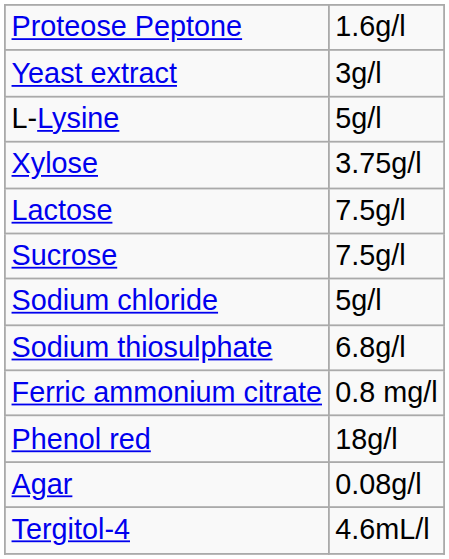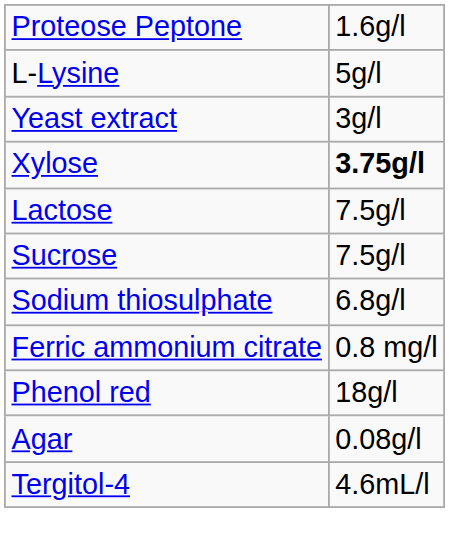 <table class="wikitable">
 <tr>
 <td><a href='#'>Proteose Peptone</a></td>
 <td>1.6g/l</td>
 </tr>
 <tr>
+<td>L-<a href='#'>Lysine</a></td>
+<td>5g/l</td>
+</tr>
+<tr>
 <td><a href='#'>Yeast extract</a></td>
 <td>3g/l</td>
 </tr>
 <tr>
-<td>L-<a href='#'>Lysine</a></td>
-<td>5g/l</td>
-</tr>
-<tr>
 <td><a href='#'>Xylose</a></td>
-<td>3.75g/l</td>
+<td><strong>3.75g/l</strong></td>
 </tr>
 <tr>
 <td><a href='#'>Lactose</a></td>
 <td>7.5g/l</td>
 </tr>
 <tr>
 <td><a href='#'>Sucrose</a></td>
 <td>7.5g/l</td>
-</tr>
-<tr>
-<td><a href='#'>Sodium chloride</a></td>
-<td>5g/l</td>
 </tr>
 <tr>
 <td><a href='#'>Sodium thiosulphate</a></td>
 <td>6.8g/l</td>
 </tr>
 <tr>
 <td><a href='#'>Ferric ammonium citrate</a></td>
 <td>0.8 mg/l</td>
 </tr>
 <tr>
 <td><a href='#'>Phenol red</a></td>
 <td>18g/l</td>
 </tr>
 <tr>
 <td><a href='#'>Agar</a></td>
 <td>0.08g/l</td>
 </tr>
 <tr>
 <td><a href='#'>Tergitol-4</a></td>
 <td>4.6mL/l</td>
 </tr>
 </table>
